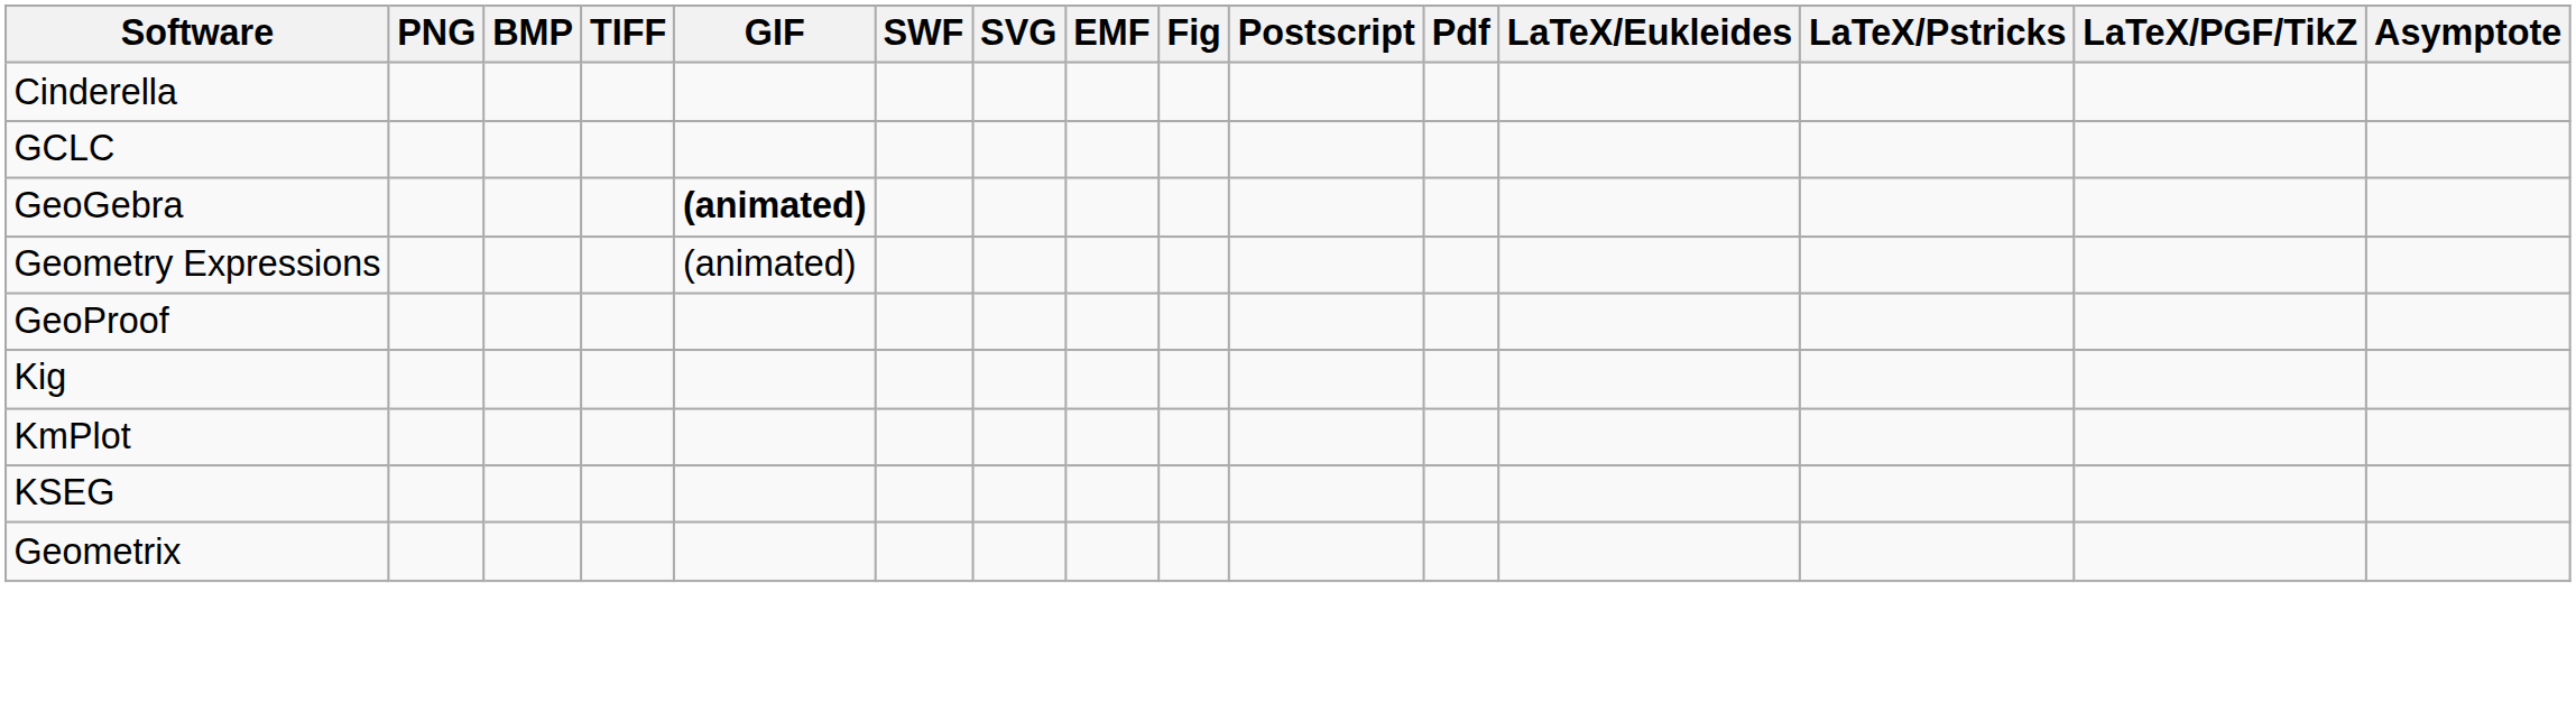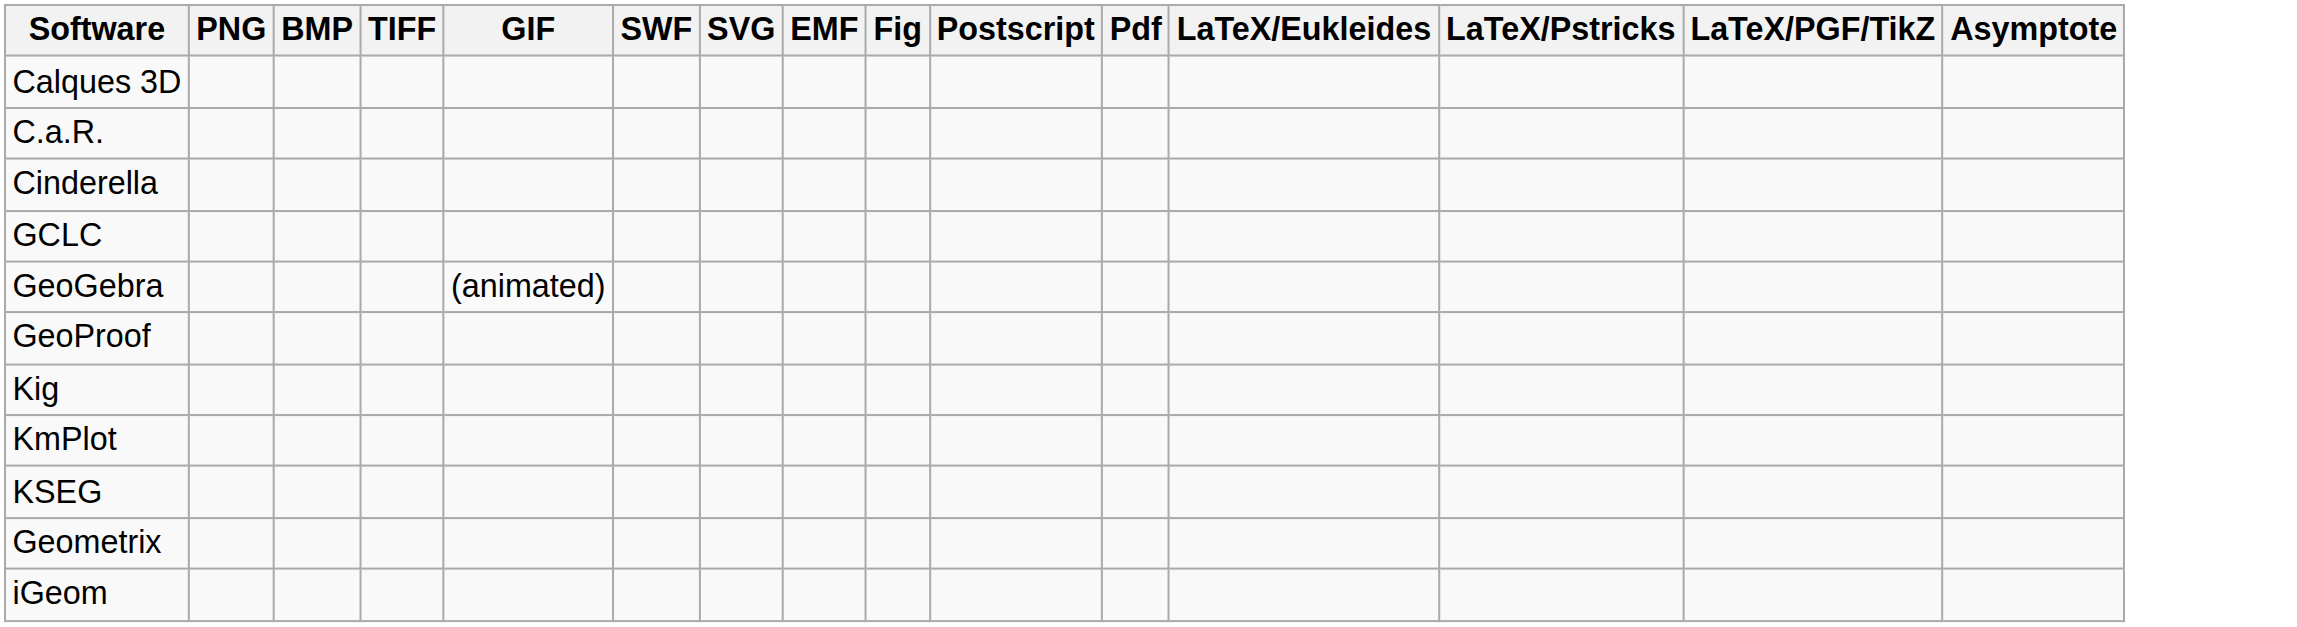 <table class="sortable wikitable">
 <tr>
 <th>Software</th>
 <th>PNG</th>
 <th>BMP</th>
 <th>TIFF</th>
 <th>GIF</th>
 <th>SWF</th>
 <th>SVG</th>
 <th>EMF</th>
 <th>Fig</th>
 <th>Postscript</th>
 <th>Pdf</th>
 <th>LaTeX/Eukleides</th>
 <th>LaTeX/Pstricks</th>
 <th>LaTeX/PGF/TikZ</th>
 <th>Asymptote</th>
+</tr>
+<tr>
+<td>Calques 3D</td>
+<td></td>
+<td></td>
+<td></td>
+<td></td>
+<td></td>
+<td></td>
+<td></td>
+<td></td>
+<td></td>
+<td></td>
+<td></td>
+<td></td>
+<td></td>
+<td></td>
+</tr>
+<tr>
+<td>C.a.R.</td>
+<td></td>
+<td></td>
+<td></td>
+<td></td>
+<td></td>
+<td></td>
+<td></td>
+<td></td>
+<td></td>
+<td></td>
+<td></td>
+<td></td>
+<td></td>
+<td></td>
 </tr>
 <tr>
 <td>Cinderella</td>
 <td></td>
 <td></td>
 <td></td>
 <td></td>
 <td></td>
 <td></td>
 <td></td>
 <td></td>
 <td></td>
 <td></td>
 <td></td>
 <td></td>
 <td></td>
 <td></td>
 </tr>
 <tr>
 <td>GCLC</td>
 <td></td>
 <td></td>
 <td></td>
 <td></td>
 <td></td>
 <td></td>
 <td></td>
 <td></td>
 <td></td>
 <td></td>
 <td></td>
 <td></td>
 <td></td>
 <td></td>
 </tr>
 <tr>
 <td>GeoGebra</td>
-<td></td>
-<td></td>
-<td></td>
-<td><strong> (animated)</strong></td>
-<td></td>
-<td></td>
-<td></td>
-<td></td>
-<td></td>
-<td></td>
-<td></td>
-<td></td>
-<td></td>
-<td></td>
-</tr>
-<tr>
-<td>Geometry Expressions</td>
 <td></td>
 <td></td>
 <td></td>
 <td> (animated)</td>
 <td></td>
 <td></td>
 <td></td>
 <td></td>
 <td></td>
 <td></td>
 <td></td>
 <td></td>
 <td></td>
 <td></td>
 </tr>
 <tr>
 <td>GeoProof</td>
 <td></td>
 <td></td>
 <td></td>
 <td></td>
 <td></td>
 <td></td>
 <td></td>
 <td></td>
 <td></td>
 <td></td>
 <td></td>
 <td></td>
 <td></td>
 <td></td>
 </tr>
 <tr>
 <td>Kig</td>
 <td></td>
 <td></td>
 <td></td>
 <td></td>
 <td></td>
 <td></td>
 <td></td>
 <td></td>
 <td></td>
 <td></td>
 <td></td>
 <td></td>
 <td></td>
 <td></td>
 </tr>
 <tr>
 <td>KmPlot</td>
 <td></td>
 <td></td>
 <td></td>
 <td></td>
 <td></td>
 <td></td>
 <td></td>
 <td></td>
 <td></td>
 <td></td>
 <td></td>
 <td></td>
 <td></td>
 <td></td>
 </tr>
 <tr>
 <td>KSEG</td>
 <td></td>
 <td></td>
 <td></td>
 <td></td>
 <td></td>
 <td></td>
 <td></td>
 <td></td>
 <td></td>
 <td></td>
 <td></td>
 <td></td>
 <td></td>
 <td></td>
 </tr>
 <tr>
 <td>Geometrix</td>
 <td></td>
 <td></td>
 <td></td>
 <td></td>
 <td></td>
 <td></td>
 <td></td>
 <td></td>
 <td></td>
 <td></td>
 <td></td>
 <td></td>
 <td></td>
 <td></td>
 </tr>
+<tr>
+<td>iGeom</td>
+<td></td>
+<td></td>
+<td></td>
+<td></td>
+<td></td>
+<td></td>
+<td></td>
+<td></td>
+<td></td>
+<td></td>
+<td></td>
+<td></td>
+<td></td>
+<td></td>
+</tr>
 </table>
